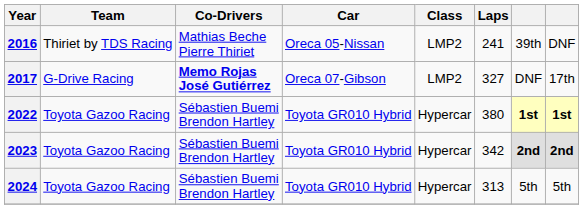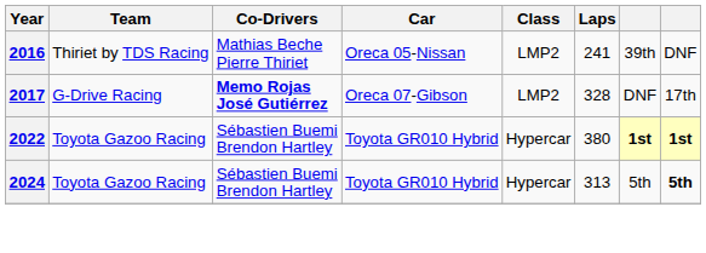 <table class="wikitable" style="text-align:center; font-size:90%">
 <tr>
 <th>Year</th>
 <th>Team</th>
 <th>Co-Drivers</th>
 <th>Car</th>
 <th>Class</th>
 <th>Laps</th>
 <th></th>
 <th></th>
 </tr>
 <tr>
 <th><a href='#'>2016</a></th>
 <td align="left"> Thiriet by <a href='#'>TDS Racing</a></td>
 <td align="left"> <a href='#'>Mathias Beche</a><br> <a href='#'>Pierre Thiriet</a></td>
 <td align="left"><a href='#'>Oreca 05</a>-<a href='#'>Nissan</a></td>
 <td>LMP2</td>
 <td>241</td>
 <td>39th</td>
 <td>DNF</td>
 </tr>
 <tr>
 <th><a href='#'>2017</a></th>
 <td align="left"> <a href='#'>G-Drive Racing</a></td>
 <td align="left"><strong> <a href='#'>Memo Rojas</a><br> <a href='#'>José Gutiérrez</a></strong></td>
 <td align="left"><a href='#'>Oreca 07</a>-<a href='#'>Gibson</a></td>
 <td>LMP2</td>
-<td>327</td>
+<td>328</td>
 <td>DNF</td>
 <td>17th</td>
 </tr>
 <tr>
 <th><a href='#'>2022</a></th>
 <td align="left"> <a href='#'>Toyota Gazoo Racing</a></td>
 <td align="left"> <a href='#'>Sébastien Buemi</a><br> <a href='#'>Brendon Hartley</a></td>
 <td align="left"><a href='#'>Toyota GR010 Hybrid</a></td>
 <td>Hypercar</td>
 <td>380</td>
 <td style="background:#FFFFBF;"><strong>1st</strong></td>
 <td style="background:#FFFFBF;"><strong>1st</strong></td>
 </tr>
 <tr>
-<th><a href='#'>2023</a></th>
-<td align="left"> <a href='#'>Toyota Gazoo Racing</a></td>
-<td align="left"> <a href='#'>Sébastien Buemi</a><br> <a href='#'>Brendon Hartley</a></td>
-<td align="left"><a href='#'>Toyota GR010 Hybrid</a></td>
-<td>Hypercar</td>
-<td>342</td>
-<td style="background:#DFDFDF;"><strong>2nd</strong></td>
-<td style="background:#DFDFDF;"><strong>2nd</strong></td>
-</tr>
-<tr>
 <th><a href='#'>2024</a></th>
 <td align="left" nowrap> <a href='#'>Toyota Gazoo Racing</a></td>
 <td align="left" nowrap> <a href='#'>Sébastien Buemi</a><br> <a href='#'>Brendon Hartley</a></td>
 <td align="left" nowrap><a href='#'>Toyota GR010 Hybrid</a></td>
 <td>Hypercar</td>
 <td>313</td>
 <td>5th</td>
-<td>5th</td>
+<td><strong>5th</strong></td>
 </tr>
 <tr>
 </tr>
 </table>
